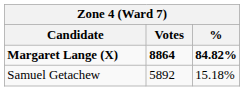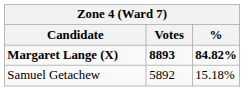 <table class="wikitable">
 <tr>
 <th colspan="3">Zone 4 (Ward 7)</th>
 </tr>
 <tr>
 <th style="width: 170px">Candidate</th>
 <th style="width: 50px">Votes</th>
 <th style="width: 40px">%</th>
 </tr>
 <tr>
 <td><strong>Margaret Lange (X)</strong></td>
-<td><strong>8864</strong></td>
+<td><strong>8893</strong></td>
 <td><strong>84.82%</strong></td>
 </tr>
 <tr>
 <td>Samuel Getachew</td>
 <td>5892</td>
 <td>15.18%</td>
 </tr>
 </table>
